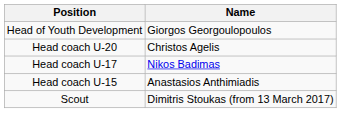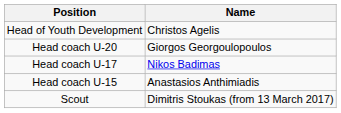 <table class="wikitable" style="text-align: center;">
 <tr>
 <th>Position</th>
 <th>Name</th>
 </tr>
 <tr>
 <td>Head of Youth Development</td>
-<td style="text-align:left;">Giorgos Georgoulopoulos</td>
+<td style="text-align:left;">Christos Agelis</td>
 </tr>
 <tr>
 <td>Head coach U-20</td>
-<td style="text-align:left;">Christos Agelis</td>
+<td style="text-align:left;">Giorgos Georgoulopoulos</td>
 </tr>
 <tr>
 <td>Head coach U-17</td>
 <td style="text-align:left;"><a href='#'>Nikos Badimas</a></td>
 </tr>
 <tr>
 <td>Head coach U-15</td>
 <td style="text-align:left;">Anastasios Anthimiadis</td>
 </tr>
 <tr>
 <td>Scout</td>
 <td style="text-align:left;">Dimitris Stoukas (from 13 March 2017)</td>
 </tr>
 </table>
